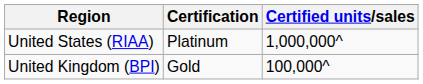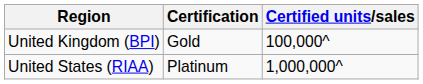 <table class="wikitable sortable">
 <tr>
 <th>Region</th>
 <th>Certification</th>
 <th><a href='#'>Certified units</a>/sales</th>
 </tr>
 <tr>
+<td>United Kingdom (<a href='#'>BPI</a>)</td>
+<td>Gold</td>
+<td>100,000^</td>
+</tr>
+<tr>
 <td>United States (<a href='#'>RIAA</a>)</td>
 <td>Platinum</td>
 <td>1,000,000^</td>
 </tr>
-<tr>
-<td>United Kingdom (<a href='#'>BPI</a>)</td>
-<td>Gold</td>
-<td>100,000^</td>
-</tr>
 </table>
